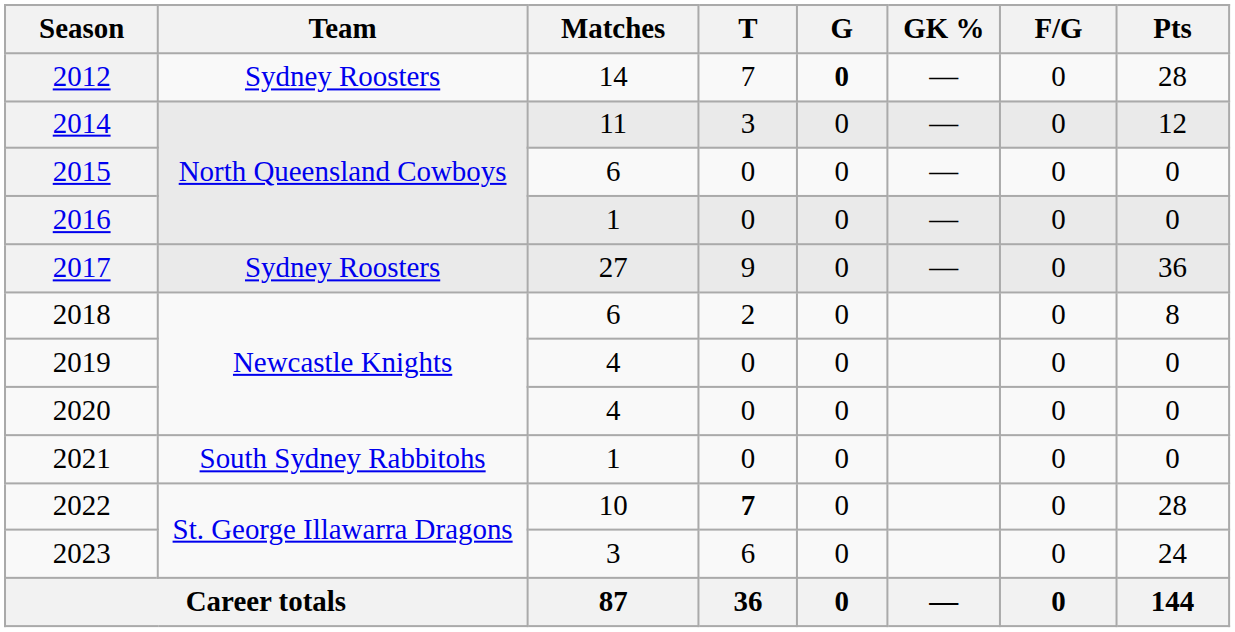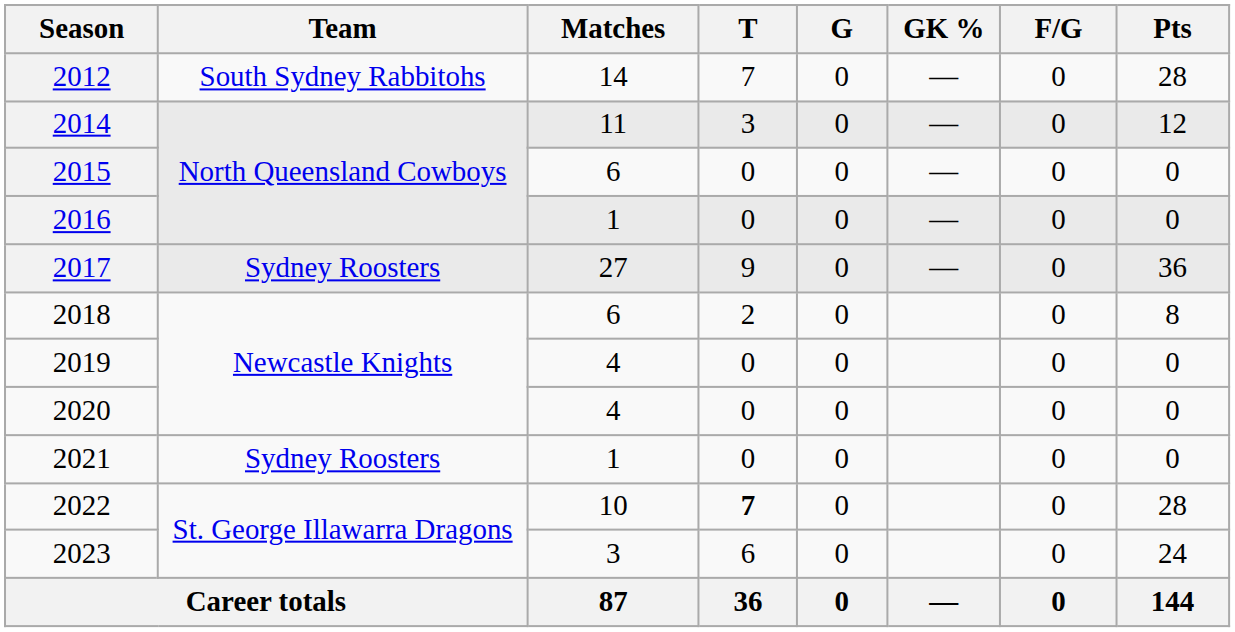 <table class="wikitable sortable" style="text-align: center; font-size:90%">
 <tr>
 <th width=2%>Season</th>
 <th width=8%>Team</th>
 <th width=2%>Matches</th>
 <th width=2%>T</th>
 <th width=2%>G</th>
 <th width=2%>GK %</th>
 <th width=2%>F/G</th>
 <th width=2%>Pts</th>
 </tr>
 <tr>
 <th scope="row" style="text-align:center; font-weight:normal"><a href='#'>2012</a></th>
-<td style="text-align:center;"> <a href='#'>Sydney Roosters</a></td>
+<td> <a href='#'>South Sydney Rabbitohs</a></td>
 <td>14</td>
 <td>7</td>
-<td><strong>0</strong></td>
+<td>0</td>
 <td>—</td>
 <td>0</td>
 <td>28</td>
 </tr>
 <tr style="background:#eaeaea;">
 <th scope="row" style="text-align:center; font-weight:normal"><a href='#'>2014</a></th>
 <td rowspan="3" style="text-align:center;"> <a href='#'>North Queensland Cowboys</a></td>
 <td>11</td>
 <td>3</td>
 <td>0</td>
 <td>—</td>
 <td>0</td>
 <td>12</td>
 </tr>
 <tr>
 <th scope="row" style="text-align:center; font-weight:normal"><a href='#'>2015</a></th>
 <td>6</td>
 <td>0</td>
 <td>0</td>
 <td>—</td>
 <td>0</td>
 <td>0</td>
 </tr>
 <tr style="background:#eaeaea;">
 <th scope="row" style="text-align:center; font-weight:normal"><a href='#'>2016</a></th>
 <td>1</td>
 <td>0</td>
 <td>0</td>
 <td>—</td>
 <td>0</td>
 <td>0</td>
 </tr>
 <tr style="background:#eaeaea;">
 <th scope="row" style="text-align:center; font-weight:normal"><a href='#'>2017</a></th>
 <td style="text-align:center;"> <a href='#'>Sydney Roosters</a></td>
 <td>27</td>
 <td>9</td>
 <td>0</td>
 <td>—</td>
 <td>0</td>
 <td>36</td>
 </tr>
 <tr>
 <td>2018</td>
 <td rowspan="3"> <a href='#'>Newcastle Knights</a></td>
 <td>6</td>
 <td>2</td>
 <td>0</td>
 <td></td>
 <td>0</td>
 <td>8</td>
 </tr>
 <tr>
 <td>2019</td>
 <td>4</td>
 <td>0</td>
 <td>0</td>
 <td></td>
 <td>0</td>
 <td>0</td>
 </tr>
 <tr>
 <td>2020</td>
 <td>4</td>
 <td>0</td>
 <td>0</td>
 <td></td>
 <td>0</td>
 <td>0</td>
 </tr>
 <tr>
 <td>2021</td>
-<td> <a href='#'>South Sydney Rabbitohs</a></td>
+<td style="text-align:center;"> <a href='#'>Sydney Roosters</a></td>
 <td>1</td>
 <td>0</td>
 <td>0</td>
 <td></td>
 <td>0</td>
 <td>0</td>
 </tr>
 <tr>
 <td>2022</td>
 <td rowspan="2"> <a href='#'>St. George Illawarra Dragons</a></td>
 <td>10</td>
 <td><strong>7</strong></td>
 <td>0</td>
 <td></td>
 <td>0</td>
 <td>28</td>
 </tr>
 <tr>
 <td>2023</td>
 <td>3</td>
 <td>6</td>
 <td>0</td>
 <td></td>
 <td>0</td>
 <td>24</td>
 </tr>
 <tr class="sortbottom">
 <th colspan="2">Career totals</th>
 <th>87</th>
 <th>36</th>
 <th>0</th>
 <th>—</th>
 <th>0</th>
 <th>144</th>
 </tr>
 </table>
